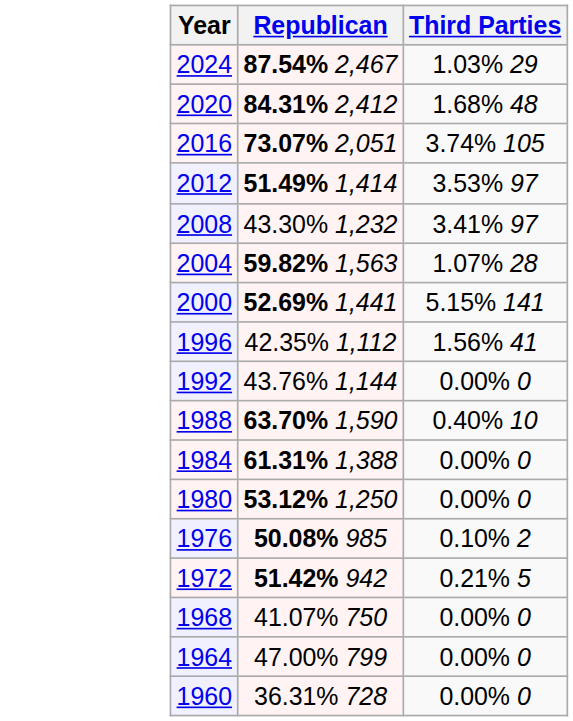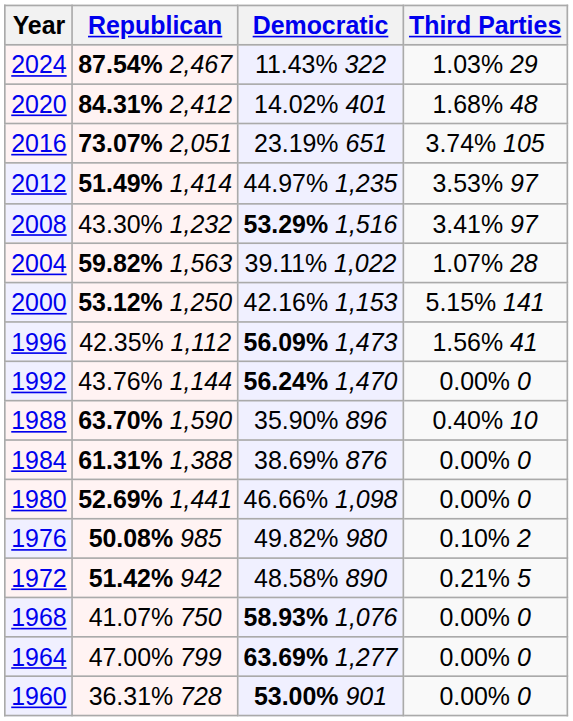 <table class="wikitable" style="float:right; font-size:95%;">
 <tr bgcolor=lightgrey>
 <th>Year</th>
 <th><a href='#'>Republican</a></th>
+<th><a href='#'>Democratic</a></th>
 <th><a href='#'>Third Parties</a></th>
 </tr>
 <tr>
 <td align="center" bgcolor="#fff3f3"><a href='#'>2024</a></td>
 <td align="center" bgcolor="#fff3f3"><strong>87.54%</strong> <em>2,467</em></td>
+<td align="center" bgcolor="#f0f0ff">11.43% <em>322</em></td>
 <td align="center">1.03% <em>29</em></td>
 </tr>
 <tr>
 <td align="center" bgcolor="#fff3f3"><a href='#'>2020</a></td>
 <td align="center" bgcolor="#fff3f3"><strong>84.31%</strong> <em>2,412</em></td>
+<td align="center" bgcolor="#f0f0ff">14.02% <em>401</em></td>
 <td align="center">1.68% <em>48</em></td>
 </tr>
 <tr>
 <td align="center" bgcolor="#fff3f3"><a href='#'>2016</a></td>
 <td align="center" bgcolor="#fff3f3"><strong>73.07%</strong> <em>2,051</em></td>
+<td align="center" bgcolor="#f0f0ff">23.19% <em>651</em></td>
 <td align="center">3.74% <em>105</em></td>
 </tr>
 <tr>
 <td align="center" bgcolor="#f0f0ff"><a href='#'>2012</a></td>
 <td align="center" bgcolor="#fff3f3"><strong>51.49%</strong> <em>1,414</em></td>
+<td align="center" bgcolor="#f0f0ff">44.97% <em>1,235</em></td>
 <td align="center">3.53% <em>97</em></td>
 </tr>
 <tr>
 <td align="center" bgcolor="#f0f0ff"><a href='#'>2008</a></td>
 <td align="center" bgcolor="#fff3f3">43.30% <em>1,232</em></td>
+<td align="center" bgcolor="#f0f0ff"><strong>53.29%</strong> <em>1,516</em></td>
 <td align="center">3.41% <em>97</em></td>
 </tr>
 <tr>
 <td align="center" bgcolor="#fff3f3"><a href='#'>2004</a></td>
 <td align="center" bgcolor="#fff3f3"><strong>59.82%</strong> <em>1,563</em></td>
+<td align="center" bgcolor="#f0f0ff">39.11% <em>1,022</em></td>
 <td align="center">1.07% <em>28</em></td>
 </tr>
 <tr>
 <td align="center" bgcolor="#f0f0ff"><a href='#'>2000</a></td>
-<td align="center" bgcolor="#fff3f3"><strong>52.69%</strong> <em>1,441</em></td>
+<td align="center" bgcolor="#fff3f3"><strong>53.12%</strong> <em>1,250</em></td>
+<td align="center" bgcolor="#f0f0ff">42.16% <em>1,153</em></td>
 <td align="center">5.15% <em>141</em></td>
 </tr>
 <tr>
 <td align="center" bgcolor="#f0f0ff"><a href='#'>1996</a></td>
 <td align="center" bgcolor="#fff3f3">42.35% <em>1,112</em></td>
+<td align="center" bgcolor="#f0f0ff"><strong>56.09%</strong> <em>1,473</em></td>
 <td align="center">1.56% <em>41</em></td>
 </tr>
 <tr>
 <td align="center" bgcolor="#f0f0ff"><a href='#'>1992</a></td>
 <td align="center" bgcolor="#fff3f3">43.76% <em>1,144</em></td>
+<td align="center" bgcolor="#f0f0ff"><strong>56.24%</strong> <em>1,470</em></td>
 <td align="center">0.00% <em>0</em></td>
 </tr>
 <tr>
 <td align="center" bgcolor="#fff3f3"><a href='#'>1988</a></td>
 <td align="center" bgcolor="#fff3f3"><strong>63.70%</strong> <em>1,590</em></td>
+<td align="center" bgcolor="#f0f0ff">35.90% <em>896</em></td>
 <td align="center">0.40% <em>10</em></td>
 </tr>
 <tr>
 <td align="center" bgcolor="#fff3f3"><a href='#'>1984</a></td>
 <td align="center" bgcolor="#fff3f3"><strong>61.31%</strong> <em>1,388</em></td>
+<td align="center" bgcolor="#f0f0ff">38.69% <em>876</em></td>
 <td align="center">0.00% <em>0</em></td>
 </tr>
 <tr>
 <td align="center" bgcolor="#fff3f3"><a href='#'>1980</a></td>
-<td align="center" bgcolor="#fff3f3"><strong>53.12%</strong> <em>1,250</em></td>
+<td align="center" bgcolor="#fff3f3"><strong>52.69%</strong> <em>1,441</em></td>
+<td align="center" bgcolor="#f0f0ff">46.66% <em>1,098</em></td>
 <td align="center">0.00% <em>0</em></td>
 </tr>
 <tr>
 <td align="center" bgcolor="#f0f0ff"><a href='#'>1976</a></td>
 <td align="center" bgcolor="#fff3f3"><strong>50.08%</strong> <em>985</em></td>
+<td align="center" bgcolor="#f0f0ff">49.82% <em>980</em></td>
 <td align="center">0.10% <em>2</em></td>
 </tr>
 <tr>
 <td align="center" bgcolor="#fff3f3"><a href='#'>1972</a></td>
 <td align="center" bgcolor="#fff3f3"><strong>51.42%</strong> <em>942</em></td>
+<td align="center" bgcolor="#f0f0ff">48.58% <em>890</em></td>
 <td align="center">0.21% <em>5</em></td>
 </tr>
 <tr>
 <td align="center" bgcolor="#f0f0ff"><a href='#'>1968</a></td>
 <td align="center" bgcolor="#fff3f3">41.07% <em>750</em></td>
+<td align="center" bgcolor="#f0f0ff"><strong>58.93%</strong> <em>1,076</em></td>
 <td align="center">0.00% <em>0</em></td>
 </tr>
 <tr>
 <td align="center" bgcolor="#f0f0ff"><a href='#'>1964</a></td>
 <td align="center" bgcolor="#fff3f3">47.00% <em>799</em></td>
+<td align="center" bgcolor="#f0f0ff"><strong>63.69%</strong> <em>1,277</em></td>
 <td align="center">0.00% <em>0</em></td>
 </tr>
 <tr>
 <td align="center" bgcolor="#f0f0ff"><a href='#'>1960</a></td>
 <td align="center" bgcolor="#fff3f3">36.31% <em>728</em></td>
+<td align="center" bgcolor="#f0f0ff"><strong>53.00%</strong> <em>901</em></td>
 <td align="center">0.00% <em>0</em></td>
 </tr>
 </table>
